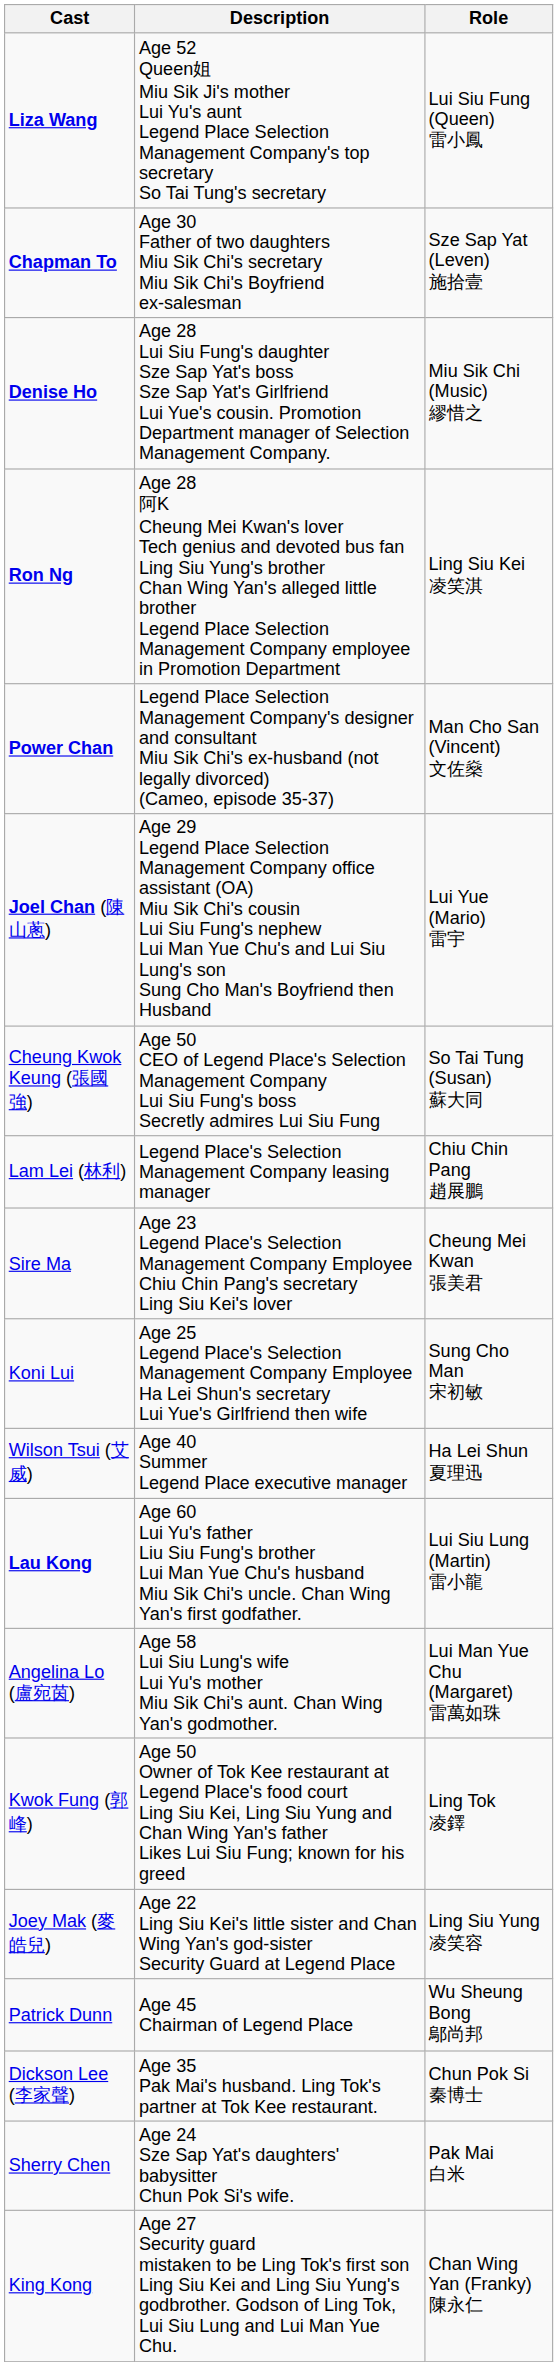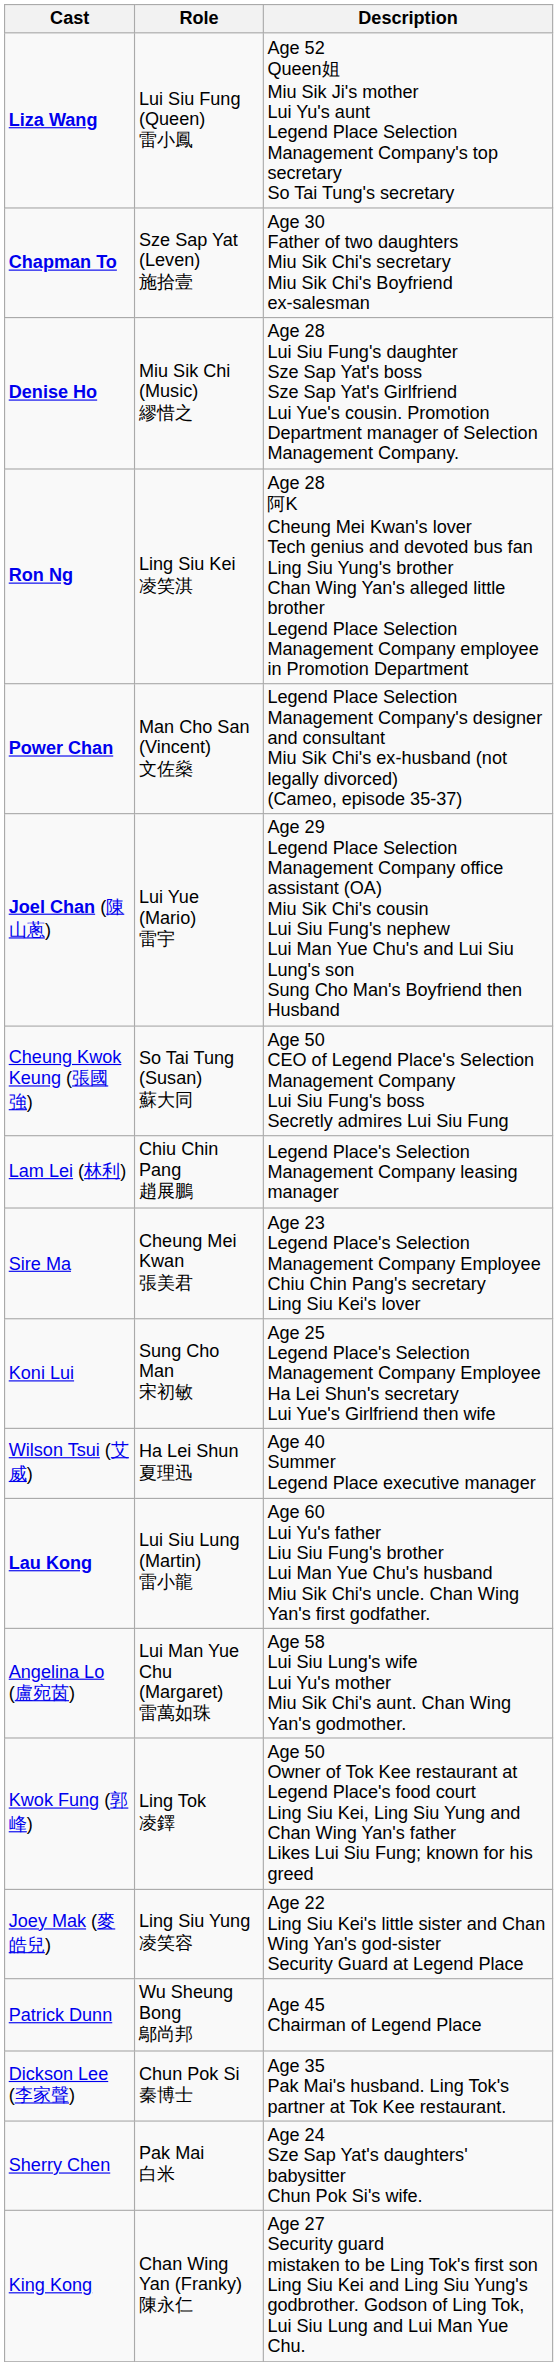 <table class="wikitable" width="55%">
 <tr>
 <th>Cast</th>
+<th>Role</th>
 <th>Description</th>
-<th>Role</th>
 </tr>
 <tr>
 <td><strong><a href='#'>Liza Wang</a></strong></td>
+<td>Lui Siu Fung (Queen)<br> 雷小鳳</td>
 <td>Age 52<br>Queen姐 <br> Miu Sik Ji's mother <br> Lui Yu's aunt <br> Legend Place Selection Management Company's top secretary <br> So Tai Tung's secretary</td>
-<td>Lui Siu Fung (Queen)<br> 雷小鳳</td>
 </tr>
 <tr>
 <td><strong><a href='#'>Chapman To</a></strong></td>
+<td>Sze Sap Yat (Leven)<br> 施拾壹</td>
 <td>Age 30 <br> Father of two daughters <br> Miu Sik Chi's secretary <br> Miu Sik Chi's Boyfriend <br> ex-salesman</td>
-<td>Sze Sap Yat (Leven)<br> 施拾壹</td>
 </tr>
 <tr>
 <td><strong><a href='#'>Denise Ho</a></strong></td>
+<td>Miu Sik Chi (Music)<br> 繆惜之</td>
 <td>Age 28 <br> Lui Siu Fung's daughter <br> Sze Sap Yat's boss <br> Sze Sap Yat's Girlfriend  <br> Lui Yue's cousin. Promotion Department manager of Selection Management Company.</td>
-<td>Miu Sik Chi (Music)<br> 繆惜之</td>
 </tr>
 <tr>
 <td><strong><a href='#'>Ron Ng</a></strong></td>
+<td>Ling Siu Kei <br> 凌笑淇</td>
 <td>Age 28<br>阿K <br> Cheung Mei Kwan's lover <br> Tech genius and devoted bus fan <br> Ling Siu Yung's brother <br> Chan Wing Yan's alleged little brother <br> Legend Place Selection Management Company employee in Promotion Department</td>
-<td>Ling Siu Kei <br> 凌笑淇</td>
 </tr>
 <tr>
 <td><strong><a href='#'>Power Chan</a></strong></td>
+<td>Man Cho San (Vincent)<br>文佐燊</td>
 <td>Legend Place Selection Management Company's designer and consultant<br>Miu Sik Chi's ex-husband (not legally divorced)<br>(Cameo, episode 35-37)</td>
-<td>Man Cho San (Vincent)<br>文佐燊</td>
 </tr>
 <tr>
 <td><strong><a href='#'>Joel Chan</a></strong> (<a href='#'>陳山蔥</a>)</td>
+<td>Lui Yue (Mario)<br> 雷宇</td>
 <td>Age 29 <br> Legend Place Selection Management Company office assistant (OA) <br> Miu Sik Chi's cousin <br> Lui Siu Fung's nephew <br> Lui Man Yue Chu's and Lui Siu Lung's son <br> Sung Cho Man's Boyfriend then Husband</td>
-<td>Lui Yue (Mario)<br> 雷宇</td>
 </tr>
 <tr>
 <td><a href='#'>Cheung Kwok Keung</a> (<a href='#'>張國強</a>)</td>
+<td>So Tai Tung (Susan)<br> 蘇大同</td>
 <td>Age 50 <br> CEO of Legend Place's Selection Management Company <br> Lui Siu Fung's boss <br> Secretly admires Lui Siu Fung</td>
-<td>So Tai Tung (Susan)<br> 蘇大同</td>
 </tr>
 <tr>
 <td><a href='#'>Lam Lei</a> (<a href='#'>林利</a>)</td>
+<td>Chiu Chin Pang <br> 趙展鵬</td>
 <td>Legend Place's Selection Management Company leasing manager</td>
-<td>Chiu Chin Pang <br> 趙展鵬</td>
 </tr>
 <tr>
 <td><a href='#'>Sire Ma</a></td>
+<td>Cheung Mei Kwan <br> 張美君</td>
 <td>Age 23<br>Legend Place's Selection Management Company Employee <br> Chiu Chin Pang's secretary <br> Ling Siu Kei's lover</td>
-<td>Cheung Mei Kwan <br> 張美君</td>
 </tr>
 <tr>
 <td><a href='#'>Koni Lui</a></td>
+<td>Sung Cho Man <br> 宋初敏</td>
 <td>Age 25<br>Legend Place's Selection Management Company Employee <br> Ha Lei Shun's secretary <br> Lui Yue's Girlfriend then wife</td>
-<td>Sung Cho Man <br> 宋初敏</td>
 </tr>
 <tr>
 <td><a href='#'>Wilson Tsui</a> (<a href='#'>艾威</a>)</td>
+<td>Ha Lei Shun <br> 夏理迅</td>
 <td>Age 40<br>Summer <br> Legend Place executive manager</td>
-<td>Ha Lei Shun <br> 夏理迅</td>
 </tr>
 <tr>
 <td><strong><a href='#'>Lau Kong</a></strong></td>
+<td>Lui Siu Lung (Martin)<br> 雷小龍</td>
 <td>Age 60 <br> Lui Yu's father <br> Liu Siu Fung's brother <br> Lui Man Yue Chu's husband <br> Miu Sik Chi's uncle. Chan Wing Yan's first godfather.</td>
-<td>Lui Siu Lung (Martin)<br> 雷小龍</td>
 </tr>
 <tr>
 <td><a href='#'>Angelina Lo</a> (<a href='#'>盧宛茵</a>)</td>
+<td>Lui Man Yue Chu (Margaret)<br> 雷萬如珠</td>
 <td>Age 58 <br> Lui Siu Lung's wife <br> Lui Yu's mother <br> Miu Sik Chi's aunt. Chan Wing Yan's godmother.</td>
-<td>Lui Man Yue Chu (Margaret)<br> 雷萬如珠</td>
 </tr>
 <tr>
 <td><a href='#'>Kwok Fung</a> (<a href='#'>郭峰</a>)</td>
+<td>Ling Tok <br> 凌鐸</td>
 <td>Age 50<br>Owner of Tok Kee restaurant at Legend Place's food court <br> Ling Siu Kei, Ling Siu Yung and Chan Wing Yan's father <br> Likes Lui Siu Fung; known for his greed</td>
-<td>Ling Tok <br> 凌鐸</td>
 </tr>
 <tr>
 <td><a href='#'>Joey Mak</a> (<a href='#'>麥皓兒</a>)</td>
+<td>Ling Siu Yung <br> 凌笑容</td>
 <td>Age 22<br>Ling Siu Kei's little sister and Chan Wing Yan's god-sister <br> Security Guard at Legend Place</td>
-<td>Ling Siu Yung <br> 凌笑容</td>
 </tr>
 <tr>
 <td><a href='#'>Patrick Dunn</a></td>
+<td>Wu Sheung Bong <br> 鄔尚邦</td>
 <td>Age 45<br>Chairman of Legend Place</td>
-<td>Wu Sheung Bong <br> 鄔尚邦</td>
 </tr>
 <tr>
 <td><a href='#'>Dickson Lee</a> (<a href='#'>李家聲</a>)</td>
+<td>Chun Pok Si <br> 秦博士</td>
 <td>Age 35 <br> Pak Mai's husband. Ling Tok's partner at Tok Kee restaurant.</td>
-<td>Chun Pok Si <br> 秦博士</td>
 </tr>
 <tr>
 <td><a href='#'>Sherry Chen</a></td>
+<td>Pak Mai <br> 白米</td>
 <td>Age 24 <br> Sze Sap Yat's daughters' babysitter <br> Chun Pok Si's wife.</td>
-<td>Pak Mai <br> 白米</td>
 </tr>
 <tr>
 <td><a href='#'>King Kong</a></td>
+<td>Chan Wing Yan (Franky)<br> 陳永仁</td>
 <td>Age 27<br>Security guard <br> mistaken to be Ling Tok's first son <br> Ling Siu Kei and Ling Siu Yung's godbrother. Godson of Ling Tok, Lui Siu Lung and Lui Man Yue Chu.</td>
-<td>Chan Wing Yan (Franky)<br> 陳永仁</td>
 </tr>
 </table>
